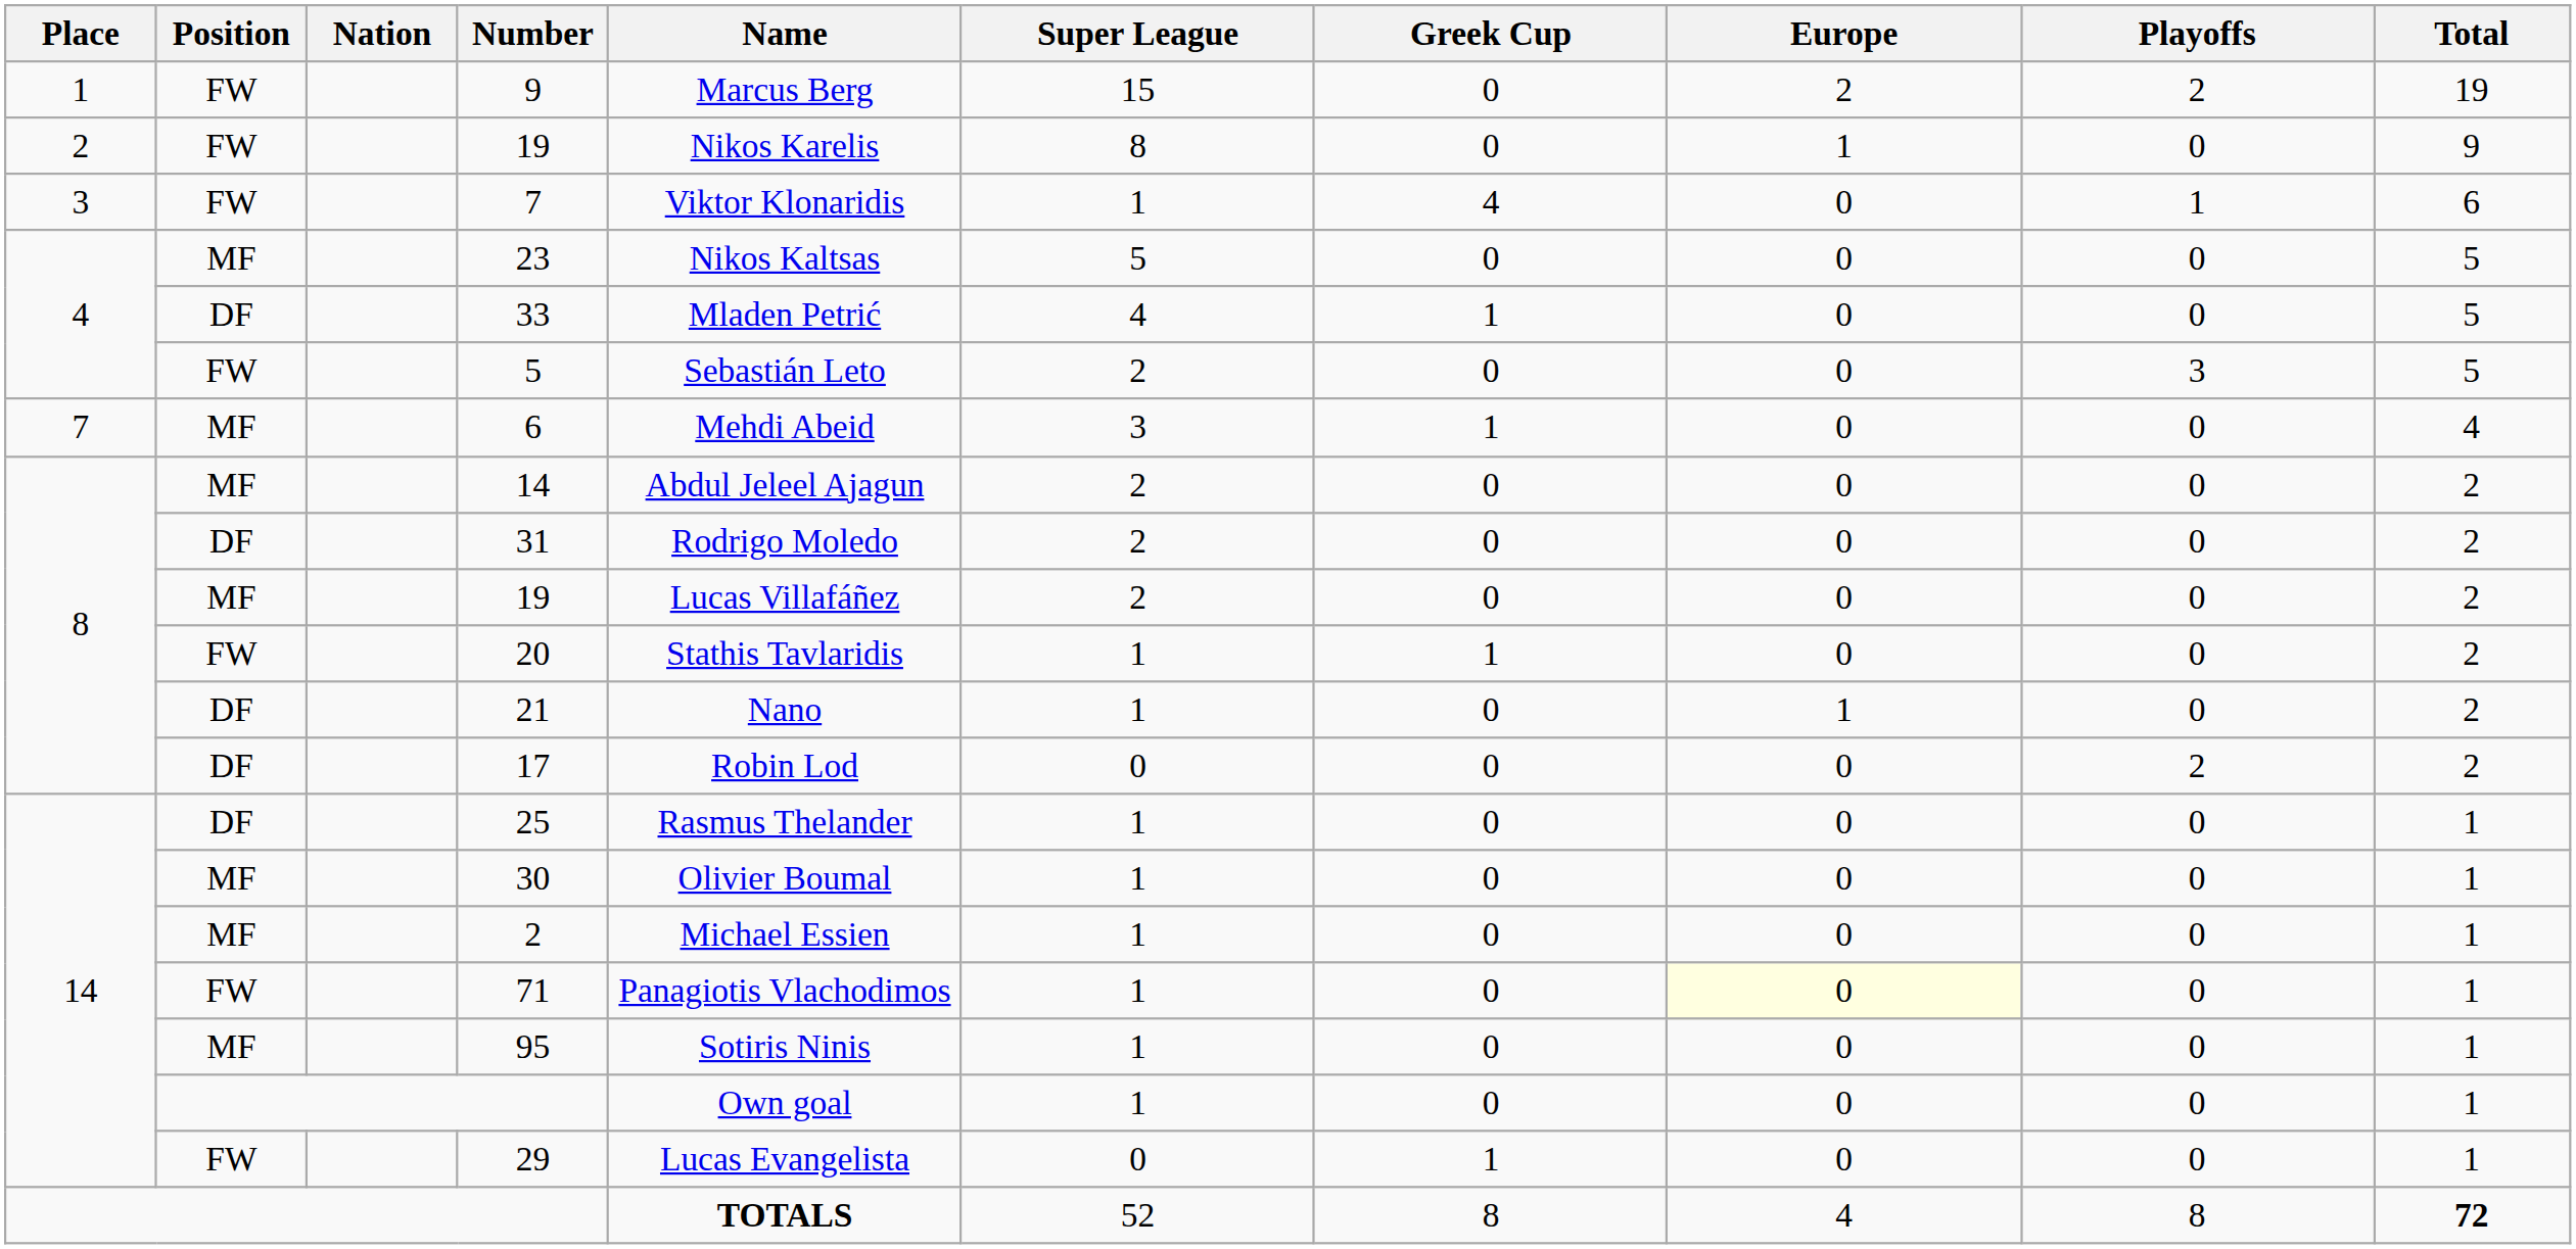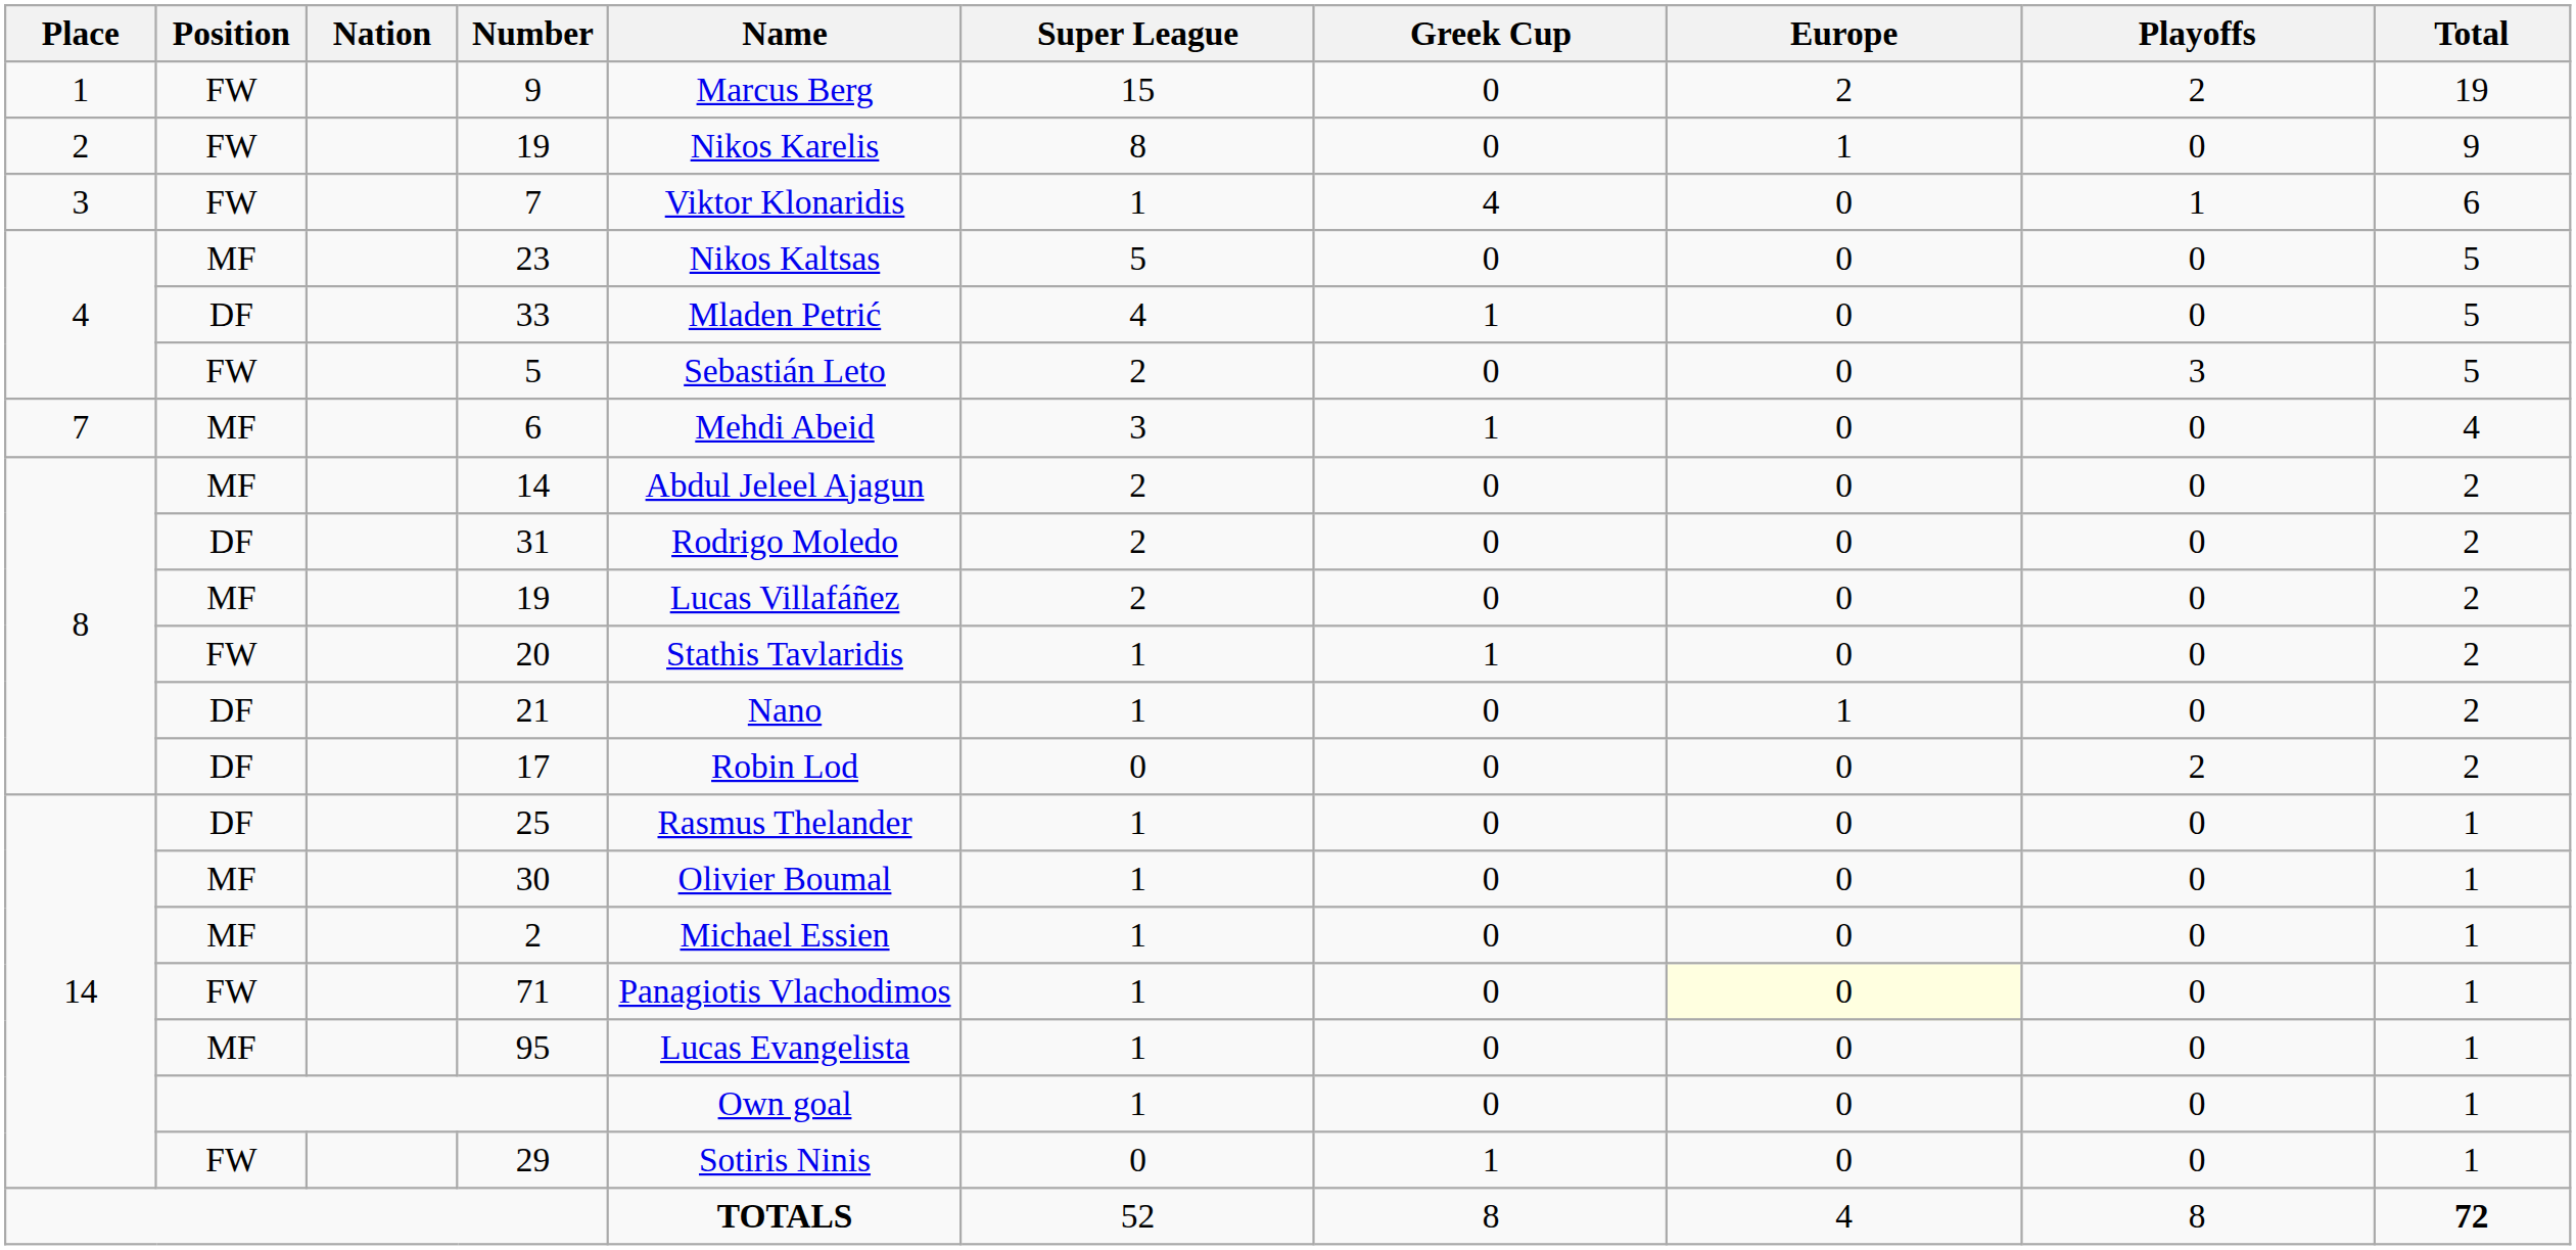 <table class="wikitable" style="font-size: 95%; text-align: center;">
 <tr>
 <th width=60>Place</th>
 <th width=60>Position</th>
 <th width=60>Nation</th>
 <th width=60>Number</th>
 <th width=150>Name</th>
 <th width=150>Super League</th>
 <th width=150>Greek Cup</th>
 <th width=150>Europe</th>
 <th width=150>Playoffs</th>
 <th width=80><strong>Total</strong></th>
 </tr>
 <tr>
 <td>1</td>
 <td>FW</td>
 <td></td>
 <td>9</td>
 <td><a href='#'>Marcus Berg</a></td>
 <td>15</td>
 <td>0</td>
 <td>2</td>
 <td>2</td>
 <td>19</td>
 </tr>
 <tr>
 <td>2</td>
 <td>FW</td>
 <td></td>
 <td>19</td>
 <td><a href='#'>Nikos Karelis</a></td>
 <td>8</td>
 <td>0</td>
 <td>1</td>
 <td>0</td>
 <td>9</td>
 </tr>
 <tr>
 <td>3</td>
 <td>FW</td>
 <td></td>
 <td>7</td>
 <td><a href='#'>Viktor Klonaridis</a></td>
 <td>1</td>
 <td>4</td>
 <td>0</td>
 <td>1</td>
 <td>6</td>
 </tr>
 <tr>
 <td rowspan="3">4</td>
 <td>MF</td>
 <td></td>
 <td>23</td>
 <td><a href='#'>Nikos Kaltsas</a></td>
 <td>5</td>
 <td>0</td>
 <td>0</td>
 <td>0</td>
 <td>5</td>
 </tr>
 <tr>
 <td>DF</td>
 <td></td>
 <td>33</td>
 <td><a href='#'>Mladen Petrić</a></td>
 <td>4</td>
 <td>1</td>
 <td>0</td>
 <td>0</td>
 <td>5</td>
 </tr>
 <tr>
 <td>FW</td>
 <td></td>
 <td>5</td>
 <td><a href='#'>Sebastián Leto</a></td>
 <td>2</td>
 <td>0</td>
 <td>0</td>
 <td>3</td>
 <td>5</td>
 </tr>
 <tr>
 <td>7</td>
 <td>MF</td>
 <td></td>
 <td>6</td>
 <td><a href='#'>Mehdi Abeid</a></td>
 <td>3</td>
 <td>1</td>
 <td>0</td>
 <td>0</td>
 <td>4</td>
 </tr>
 <tr>
 <td rowspan="6">8</td>
 <td>MF</td>
 <td></td>
 <td>14</td>
 <td><a href='#'>Abdul Jeleel Ajagun</a></td>
 <td>2</td>
 <td>0</td>
 <td>0</td>
 <td>0</td>
 <td>2</td>
 </tr>
 <tr>
 <td>DF</td>
 <td></td>
 <td>31</td>
 <td><a href='#'>Rodrigo Moledo</a></td>
 <td>2</td>
 <td>0</td>
 <td>0</td>
 <td>0</td>
 <td>2</td>
 </tr>
 <tr>
 <td>MF</td>
 <td></td>
 <td>19</td>
 <td><a href='#'>Lucas Villafáñez</a></td>
 <td>2</td>
 <td>0</td>
 <td>0</td>
 <td>0</td>
 <td>2</td>
 </tr>
 <tr>
 <td>FW</td>
 <td></td>
 <td>20</td>
 <td><a href='#'>Stathis Tavlaridis</a></td>
 <td>1</td>
 <td>1</td>
 <td>0</td>
 <td>0</td>
 <td>2</td>
 </tr>
 <tr>
 <td>DF</td>
 <td></td>
 <td>21</td>
 <td><a href='#'>Nano</a></td>
 <td>1</td>
 <td>0</td>
 <td>1</td>
 <td>0</td>
 <td>2</td>
 </tr>
 <tr>
 <td>DF</td>
 <td></td>
 <td>17</td>
 <td><a href='#'>Robin Lod</a></td>
 <td>0</td>
 <td>0</td>
 <td>0</td>
 <td>2</td>
 <td>2</td>
 </tr>
 <tr>
 <td rowspan="7">14</td>
 <td>DF</td>
 <td></td>
 <td>25</td>
 <td><a href='#'>Rasmus Thelander</a></td>
 <td>1</td>
 <td>0</td>
 <td>0</td>
 <td>0</td>
 <td>1</td>
 </tr>
 <tr>
 <td>MF</td>
 <td></td>
 <td>30</td>
 <td><a href='#'>Olivier Boumal</a></td>
 <td>1</td>
 <td>0</td>
 <td>0</td>
 <td>0</td>
 <td>1</td>
 </tr>
 <tr>
 <td>MF</td>
 <td></td>
 <td>2</td>
 <td><a href='#'>Michael Essien</a></td>
 <td>1</td>
 <td>0</td>
 <td>0</td>
 <td>0</td>
 <td>1</td>
 </tr>
 <tr>
 <td>FW</td>
 <td></td>
 <td>71</td>
 <td><a href='#'>Panagiotis Vlachodimos</a></td>
 <td>1</td>
 <td>0</td>
 <td style="background: lightyellow;">0</td>
 <td>0</td>
 <td>1</td>
 </tr>
 <tr>
 <td>MF</td>
 <td></td>
 <td>95</td>
-<td><a href='#'>Sotiris Ninis</a></td>
+<td><a href='#'>Lucas Evangelista</a></td>
 <td>1</td>
 <td>0</td>
 <td>0</td>
 <td>0</td>
 <td>1</td>
 </tr>
 <tr>
 <td colspan="3"></td>
 <td><a href='#'>Own goal</a></td>
 <td>1</td>
 <td>0</td>
 <td>0</td>
 <td>0</td>
 <td>1</td>
 </tr>
 <tr>
 <td>FW</td>
 <td></td>
 <td>29</td>
-<td><a href='#'>Lucas Evangelista</a></td>
+<td><a href='#'>Sotiris Ninis</a></td>
 <td>0</td>
 <td>1</td>
 <td>0</td>
 <td>0</td>
 <td>1</td>
 </tr>
 <tr>
 <td colspan="4"></td>
 <td><strong>TOTALS</strong></td>
 <td>52</td>
 <td>8</td>
 <td>4</td>
 <td>8</td>
 <td><strong>72</strong></td>
 </tr>
 </table>
